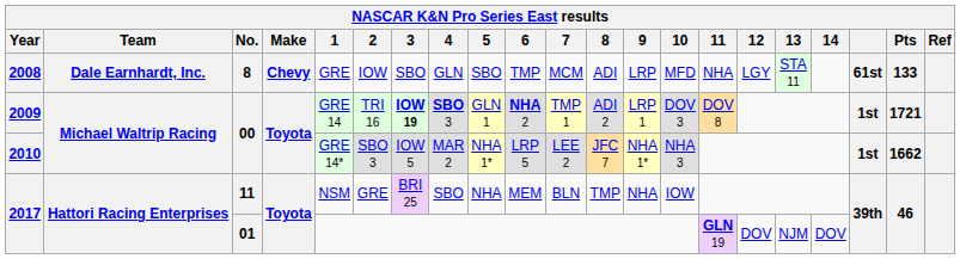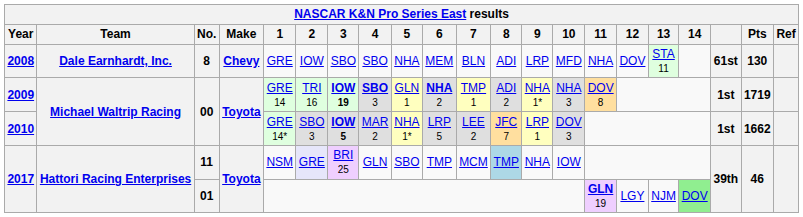 <table class="wikitable" style="text-align:center; font-size:75%">
 <tr>
 <th colspan=45><a href='#'>NASCAR K&N Pro Series East</a> results</th>
 </tr>
 <tr>
 <th>Year</th>
 <th>Team</th>
 <th>No.</th>
 <th>Make</th>
 <th>1</th>
 <th>2</th>
 <th>3</th>
 <th>4</th>
 <th>5</th>
 <th>6</th>
 <th>7</th>
 <th>8</th>
 <th>9</th>
 <th>10</th>
 <th>11</th>
 <th>12</th>
 <th>13</th>
 <th>14</th>
 <th></th>
 <th>Pts</th>
 <th>Ref</th>
 </tr>
 <tr>
 <th><a href='#'>2008</a></th>
 <th><a href='#'>Dale Earnhardt, Inc.</a></th>
 <th>8</th>
 <th><a href='#'>Chevy</a></th>
 <td><a href='#'>GRE</a></td>
 <td><a href='#'>IOW</a></td>
 <td><a href='#'>SBO</a></td>
-<td><a href='#'>GLN</a></td>
 <td><a href='#'>SBO</a></td>
-<td><a href='#'>TMP</a></td>
-<td><a href='#'>MCM</a></td>
+<td><a href='#'>NHA</a></td>
+<td><a href='#'>MEM</a></td>
+<td><a href='#'>BLN</a></td>
 <td><a href='#'>ADI</a></td>
 <td><a href='#'>LRP</a></td>
 <td><a href='#'>MFD</a></td>
 <td><a href='#'>NHA</a></td>
-<td><a href='#'>LGY</a></td>
+<td><a href='#'>DOV</a></td>
 <td style="background:#DFFFDF;"><a href='#'>STA</a><br><small>11</small></td>
 <td></td>
 <th>61st</th>
-<th>133</th>
+<th>130</th>
 <th></th>
 </tr>
 <tr>
 <th><a href='#'>2009</a></th>
 <th rowspan=2><a href='#'>Michael Waltrip Racing</a></th>
 <th rowspan=2>00</th>
 <th rowspan=2><a href='#'>Toyota</a></th>
 <td style="background:#DFFFDF;"><a href='#'>GRE</a><br><small>14</small></td>
 <td style="background:#DFFFDF;"><a href='#'>TRI</a><br><small>16</small></td>
 <td style="background:#DFFFDF;"><strong><a href='#'>IOW</a><br><small>19</small></strong></td>
 <td style="background:#DFDFDF;"><strong><a href='#'>SBO</a></strong><br><small>3</small></td>
 <td style="background:#FFFFBF;"><a href='#'>GLN</a><br><small>1</small></td>
 <td style="background:#DFDFDF;"><strong><a href='#'>NHA</a></strong><br><small>2</small></td>
 <td style="background:#FFFFBF;"><a href='#'>TMP</a><br><small>1</small></td>
 <td style="background:#DFDFDF;"><a href='#'>ADI</a><br><small>2</small></td>
-<td style="background:#FFFFBF;"><a href='#'>LRP</a><br><small>1</small></td>
-<td style="background:#DFDFDF;"><a href='#'>DOV</a><br><small>3</small></td>
+<td style="background:#FFFFBF;"><a href='#'>NHA</a><br><small>1*</small></td>
+<td style="background:#DFDFDF;"><a href='#'>NHA</a><br><small>3</small></td>
 <td style="background:#FFDF9F;"><a href='#'>DOV</a><br><small>8</small></td>
 <td colspan=3></td>
 <th>1st</th>
-<th>1721</th>
+<th>1719</th>
 <th></th>
 </tr>
 <tr>
 <th><a href='#'>2010</a></th>
 <td style="background:#DFFFDF;"><a href='#'>GRE</a><br><small>14*</small></td>
 <td style="background:#DFDFDF;"><a href='#'>SBO</a><br><small>3</small></td>
-<td style="background:#DFDFDF;"><a href='#'>IOW</a><br><small>5</small></td>
+<td style="background:#DFDFDF;"><strong><a href='#'>IOW</a><br><small>5</small></strong></td>
 <td style="background:#DFDFDF;"><a href='#'>MAR</a><br><small>2</small></td>
 <td style="background:#FFFFBF;"><a href='#'>NHA</a><br><small>1*</small></td>
 <td style="background:#DFDFDF;"><a href='#'>LRP</a><br><small>5</small></td>
 <td style="background:#DFDFDF;"><a href='#'>LEE</a><br><small>2</small></td>
 <td style="background:#FFDF9F;"><a href='#'>JFC</a><br><small>7</small></td>
-<td style="background:#FFFFBF;"><a href='#'>NHA</a><br><small>1*</small></td>
-<td style="background:#DFDFDF;"><a href='#'>NHA</a><br><small>3</small></td>
+<td style="background:#FFFFBF;"><a href='#'>LRP</a><br><small>1</small></td>
+<td style="background:#DFDFDF;"><a href='#'>DOV</a><br><small>3</small></td>
 <td colspan=4></td>
 <th>1st</th>
 <th>1662</th>
 <th></th>
 </tr>
 <tr>
 <th rowspan=2><a href='#'>2017</a></th>
 <th rowspan=2><a href='#'>Hattori Racing Enterprises</a></th>
 <th>11</th>
 <th rowspan=2><a href='#'>Toyota</a></th>
 <td><a href='#'>NSM</a></td>
-<td><a href='#'>GRE</a></td>
+<td style="background: lavender;"><a href='#'>GRE</a></td>
 <td style="background:#EFCFFF;"><a href='#'>BRI</a><br><small>25</small></td>
+<td><a href='#'>GLN</a></td>
 <td><a href='#'>SBO</a></td>
-<td><a href='#'>NHA</a></td>
-<td><a href='#'>MEM</a></td>
-<td><a href='#'>BLN</a></td>
 <td><a href='#'>TMP</a></td>
+<td><a href='#'>MCM</a></td>
+<td style="background: lightblue;"><a href='#'>TMP</a></td>
 <td><a href='#'>NHA</a></td>
 <td><a href='#'>IOW</a></td>
 <td colspan=4></td>
 <th rowspan=2>39th</th>
 <th rowspan=2>46</th>
 <th rowspan=2></th>
 </tr>
 <tr>
 <th>01</th>
 <td colspan=10></td>
 <td style="background:#EFCFFF;"><strong><a href='#'>GLN</a></strong><br><small>19</small></td>
-<td><a href='#'>DOV</a></td>
+<td><a href='#'>LGY</a></td>
 <td><a href='#'>NJM</a></td>
-<td><a href='#'>DOV</a></td>
+<td style="background: lightgreen;"><a href='#'>DOV</a></td>
 </tr>
 </table>
